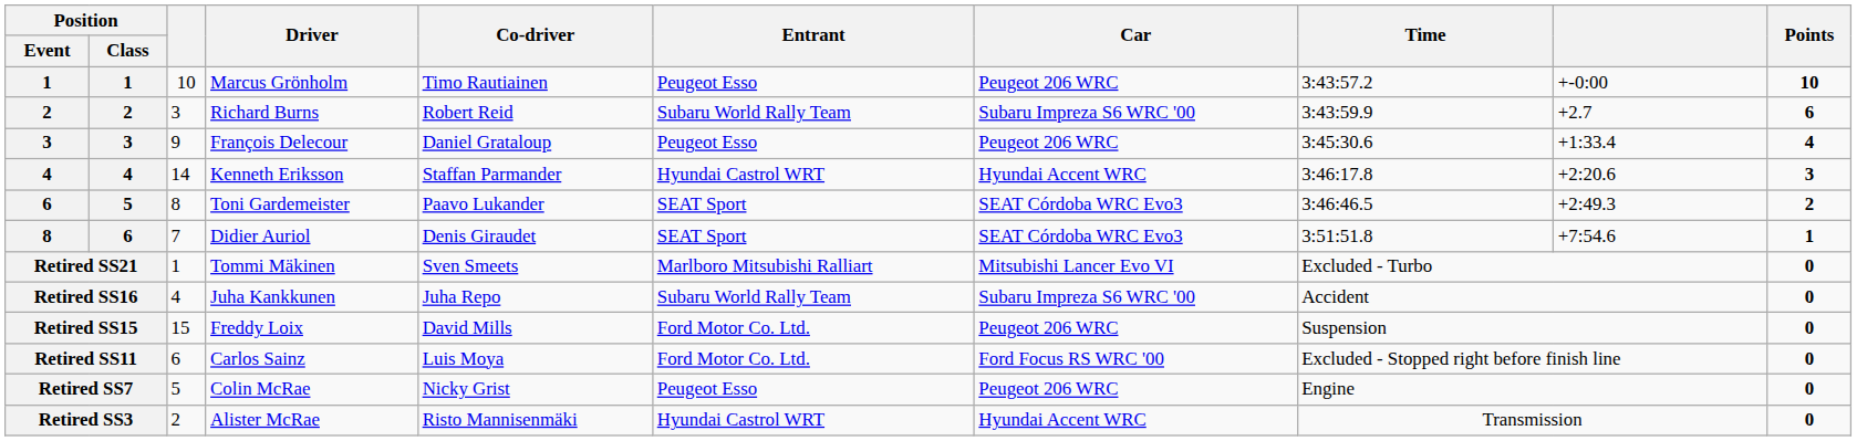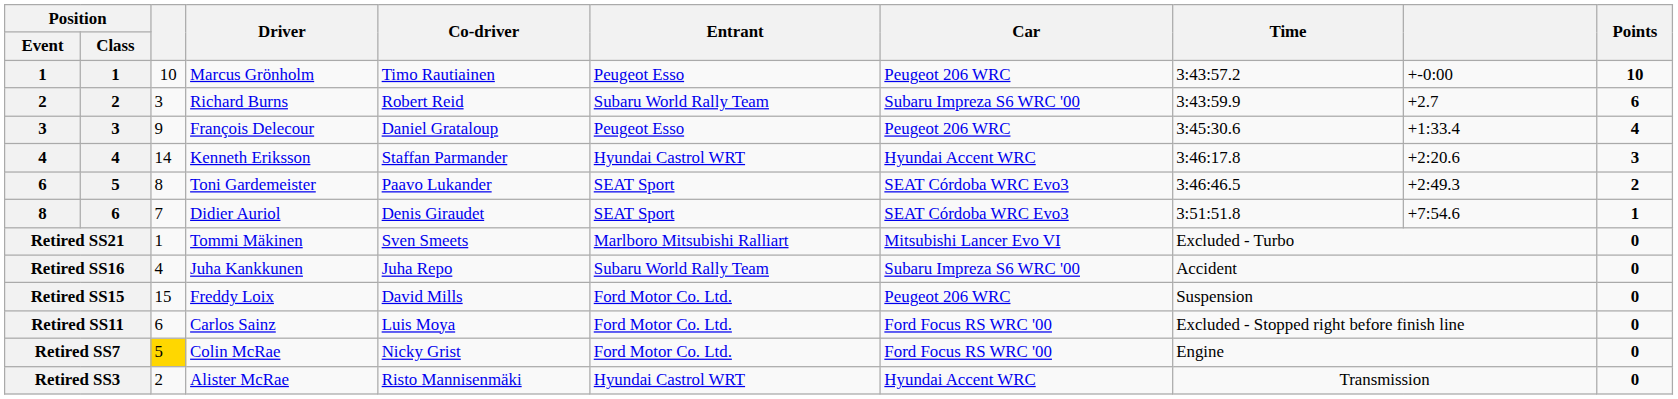 <table class="wikitable" width="85%" style="font-size: 85%;">
 <tr>
 <th colspan="2">Position</th>
 <th rowspan="2"></th>
 <th rowspan="2">Driver</th>
 <th rowspan="2">Co-driver</th>
 <th rowspan="2">Entrant</th>
 <th rowspan="2">Car</th>
 <th rowspan="2">Time</th>
 <th rowspan="2"></th>
 <th rowspan="2">Points</th>
 </tr>
 <tr>
 <th>Event</th>
 <th>Class</th>
 </tr>
 <tr>
 <th>1</th>
 <th>1</th>
 <td align="center">10</td>
 <td> <a href='#'>Marcus Grönholm</a></td>
 <td> <a href='#'>Timo Rautiainen</a></td>
 <td> <a href='#'>Peugeot Esso</a></td>
 <td><a href='#'>Peugeot 206 WRC</a></td>
 <td>3:43:57.2</td>
 <td>+-0:00</td>
 <td align="center"><strong>10</strong></td>
 </tr>
 <tr>
 <th>2</th>
 <th>2</th>
 <td>3</td>
 <td> <a href='#'>Richard Burns</a></td>
 <td> <a href='#'>Robert Reid</a></td>
 <td> <a href='#'>Subaru World Rally Team</a></td>
 <td><a href='#'>Subaru Impreza S6 WRC '00</a></td>
 <td>3:43:59.9</td>
 <td>+2.7</td>
 <td align="center"><strong>6</strong></td>
 </tr>
 <tr>
 <th>3</th>
 <th>3</th>
 <td>9</td>
 <td> <a href='#'>François Delecour</a></td>
 <td> <a href='#'>Daniel Grataloup</a></td>
 <td> <a href='#'>Peugeot Esso</a></td>
 <td><a href='#'>Peugeot 206 WRC</a></td>
 <td>3:45:30.6</td>
 <td>+1:33.4</td>
 <td align="center"><strong>4</strong></td>
 </tr>
 <tr>
 <th>4</th>
 <th>4</th>
 <td>14</td>
 <td> <a href='#'>Kenneth Eriksson</a></td>
 <td> <a href='#'>Staffan Parmander</a></td>
 <td> <a href='#'>Hyundai Castrol WRT</a></td>
 <td><a href='#'>Hyundai Accent WRC</a></td>
 <td>3:46:17.8</td>
 <td>+2:20.6</td>
 <td align="center"><strong>3</strong></td>
 </tr>
 <tr>
 <th>6</th>
 <th>5</th>
 <td>8</td>
 <td> <a href='#'>Toni Gardemeister</a></td>
 <td><a href='#'>Paavo Lukander</a></td>
 <td> <a href='#'>SEAT Sport</a></td>
 <td><a href='#'>SEAT Córdoba WRC Evo3</a></td>
 <td>3:46:46.5</td>
 <td>+2:49.3</td>
 <td align="center"><strong>2</strong></td>
 </tr>
 <tr>
 <th>8</th>
 <th>6</th>
 <td>7</td>
 <td> <a href='#'>Didier Auriol</a></td>
 <td> <a href='#'>Denis Giraudet</a></td>
 <td> <a href='#'>SEAT Sport</a></td>
 <td><a href='#'>SEAT Córdoba WRC Evo3</a></td>
 <td>3:51:51.8</td>
 <td>+7:54.6</td>
 <td align="center"><strong>1</strong></td>
 </tr>
 <tr>
 <th colspan="2">Retired SS21</th>
 <td>1</td>
 <td> <a href='#'>Tommi Mäkinen</a></td>
 <td> <a href='#'>Sven Smeets</a></td>
 <td> <a href='#'>Marlboro Mitsubishi Ralliart</a></td>
 <td><a href='#'>Mitsubishi Lancer Evo VI</a></td>
 <td colspan="2">Excluded - Turbo</td>
 <td align="center"><strong>0</strong></td>
 </tr>
 <tr>
 <th colspan="2">Retired SS16</th>
 <td>4</td>
 <td> <a href='#'>Juha Kankkunen</a></td>
 <td> <a href='#'>Juha Repo</a></td>
 <td> <a href='#'>Subaru World Rally Team</a></td>
 <td><a href='#'>Subaru Impreza S6 WRC '00</a></td>
 <td colspan="2">Accident</td>
 <td align="center"><strong>0</strong></td>
 </tr>
 <tr>
 <th colspan="2">Retired SS15</th>
 <td>15</td>
 <td> <a href='#'>Freddy Loix</a></td>
 <td> <a href='#'>David Mills</a></td>
 <td> <a href='#'>Ford Motor Co. Ltd.</a></td>
 <td><a href='#'>Peugeot 206 WRC</a></td>
 <td colspan="2">Suspension</td>
 <td align="center"><strong>0</strong></td>
 </tr>
 <tr>
 <th colspan="2">Retired SS11</th>
 <td>6</td>
 <td> <a href='#'>Carlos Sainz</a></td>
 <td> <a href='#'>Luis Moya</a></td>
 <td> <a href='#'>Ford Motor Co. Ltd.</a></td>
 <td><a href='#'>Ford Focus RS WRC '00</a></td>
 <td colspan="2">Excluded - Stopped right before finish line</td>
 <td align="center"><strong>0</strong></td>
 </tr>
 <tr>
 <th colspan="2">Retired SS7</th>
-<td>5</td>
+<td style="background: gold;">5</td>
 <td> <a href='#'>Colin McRae</a></td>
 <td> <a href='#'>Nicky Grist</a></td>
-<td> <a href='#'>Peugeot Esso</a></td>
-<td><a href='#'>Peugeot 206 WRC</a></td>
+<td> <a href='#'>Ford Motor Co. Ltd.</a></td>
+<td><a href='#'>Ford Focus RS WRC '00</a></td>
 <td colspan="2">Engine</td>
 <td align="center"><strong>0</strong></td>
 </tr>
 <tr>
 <th colspan="2">Retired SS3</th>
 <td>2</td>
 <td> <a href='#'>Alister McRae</a></td>
 <td> <a href='#'>Risto Mannisenmäki</a></td>
 <td> <a href='#'>Hyundai Castrol WRT</a></td>
 <td><a href='#'>Hyundai Accent WRC</a></td>
 <td colspan="2" align="center">Transmission</td>
 <td align="center"><strong>0</strong></td>
 </tr>
 </table>
